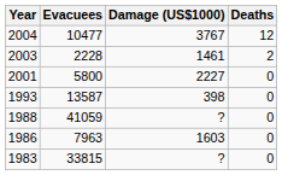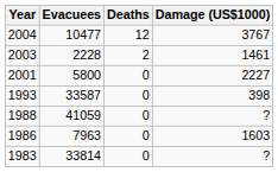 <table class="wikitable" style="text-align:right" cellpadding="3">
 <tr>
 <th>Year</th>
 <th>Evacuees</th>
+<th>Deaths</th>
 <th>Damage (US$1000)</th>
-<th>Deaths</th>
 </tr>
 <tr>
 <td>2004</td>
 <td>10477</td>
+<td>12</td>
 <td>3767</td>
-<td>12</td>
 </tr>
 <tr>
 <td>2003</td>
 <td>2228</td>
+<td>2</td>
 <td>1461</td>
-<td>2</td>
 </tr>
 <tr>
 <td>2001</td>
 <td>5800</td>
+<td>0</td>
 <td>2227</td>
-<td>0</td>
 </tr>
 <tr>
 <td>1993</td>
-<td>13587</td>
+<td>33587</td>
+<td>0</td>
 <td>398</td>
-<td>0</td>
 </tr>
 <tr>
 <td>1988</td>
 <td>41059</td>
+<td>0</td>
 <td>?</td>
-<td>0</td>
 </tr>
 <tr>
 <td>1986</td>
 <td>7963</td>
+<td>0</td>
 <td>1603</td>
-<td>0</td>
 </tr>
 <tr>
 <td>1983</td>
-<td>33815</td>
+<td>33814</td>
+<td>0</td>
 <td>?</td>
-<td>0</td>
 </tr>
 </table>
